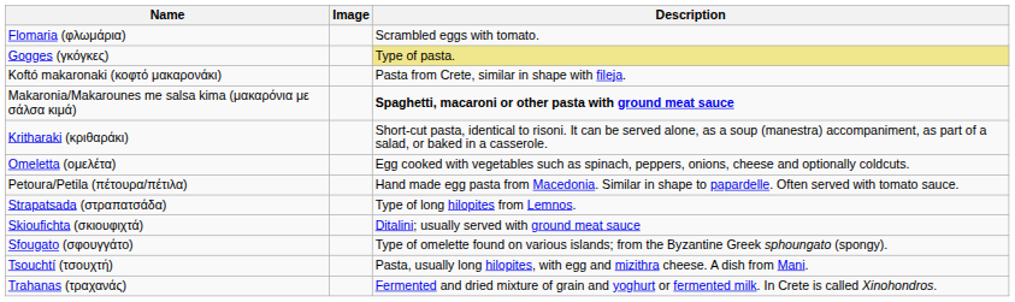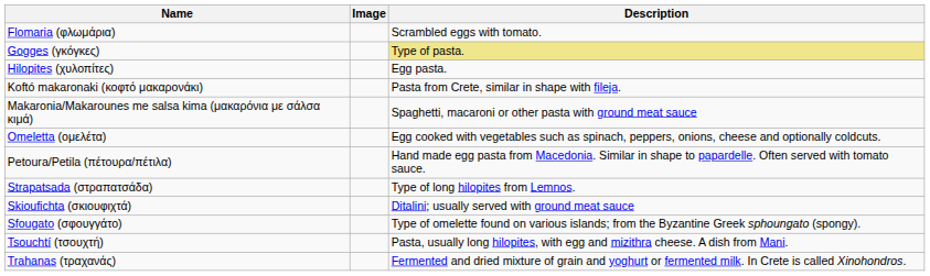 <table class="wikitable sortable sticky-header" width="100%">
 <tr>
 <th>Name</th>
 <th>Image</th>
 <th>Description</th>
 </tr>
 <tr>
 <td><a href='#'>Flomaria</a> (φλωμάρια)</td>
 <td></td>
 <td>Scrambled eggs with tomato.</td>
 </tr>
 <tr>
 <td><a href='#'>Gogges</a> (γκόγκες)</td>
 <td></td>
 <td style="background: khaki;">Type of pasta.</td>
 </tr>
 <tr>
+<td><a href='#'>Hilopites</a> (χυλοπίτες)</td>
+<td></td>
+<td>Egg pasta.</td>
+</tr>
+<tr>
 <td>Koftó makaronaki (κοφτό μακαρονάκι)</td>
 <td></td>
 <td>Pasta from Crete, similar in shape with <a href='#'>fileja</a>.</td>
 </tr>
 <tr>
 <td>Makaronia/Makarounes me salsa kima (μακαρόνια με σάλσα κιμά)</td>
 <td></td>
-<td><strong>Spaghetti, macaroni or other pasta with <a href='#'>ground meat sauce</a></strong></td>
-</tr>
-<tr>
-<td><a href='#'>Kritharaki</a> (κριθαράκι)</td>
-<td></td>
-<td>Short-cut pasta, identical to risoni. It can be served alone, as a soup (manestra) accompaniment, as part of a salad, or baked in a casserole.</td>
+<td>Spaghetti, macaroni or other pasta with <a href='#'>ground meat sauce</a></td>
 </tr>
 <tr>
 <td><a href='#'>Omeletta</a> (ομελέτα)</td>
 <td></td>
 <td>Egg cooked with vegetables such as spinach, peppers, onions, cheese and optionally coldcuts.</td>
 </tr>
 <tr>
 <td>Petoura/Petila (πέτουρα/πέτιλα)</td>
 <td></td>
 <td>Hand made egg pasta from <a href='#'>Macedonia</a>. Similar in shape to <a href='#'>papardelle</a>. Often served with tomato sauce.</td>
 </tr>
 <tr>
 <td><a href='#'>Strapatsada</a> (στραπατσάδα)</td>
 <td></td>
 <td>Type of long <a href='#'>hilopites</a> from <a href='#'>Lemnos</a>.</td>
 </tr>
 <tr>
 <td><a href='#'>Skioufichta</a> (σκιουφιχτά)</td>
 <td></td>
 <td><a href='#'>Ditalini</a>; usually served with <a href='#'>ground meat sauce</a></td>
 </tr>
 <tr>
 <td><a href='#'>Sfougato</a> (σφουγγάτο)</td>
 <td></td>
 <td>Type of omelette found on various islands; from the Byzantine Greek <em>sphoungato</em> (spongy).</td>
 </tr>
 <tr>
 <td><a href='#'>Tsouchtí</a> (τσουχτή)</td>
 <td></td>
 <td>Pasta, usually long <a href='#'>hilopites</a>, with egg and <a href='#'>mizithra</a> cheese. A dish from <a href='#'>Mani</a>.</td>
 </tr>
 <tr>
 <td><a href='#'>Trahanas</a> (τραχανάς)</td>
 <td></td>
 <td><a href='#'>Fermented</a> and dried mixture of grain and <a href='#'>yoghurt</a> or <a href='#'>fermented milk</a>. In Crete is called <em>Xinohondros</em>.</td>
 </tr>
 </table>
